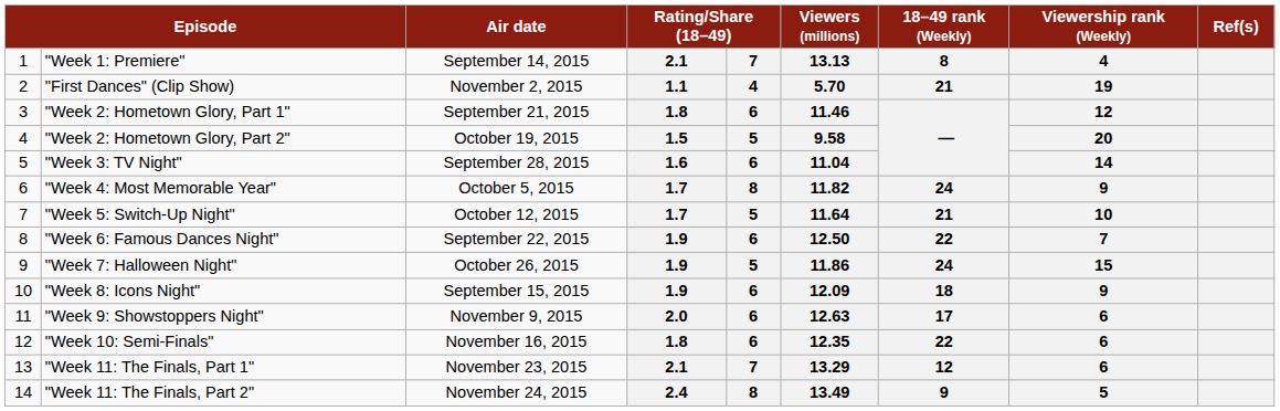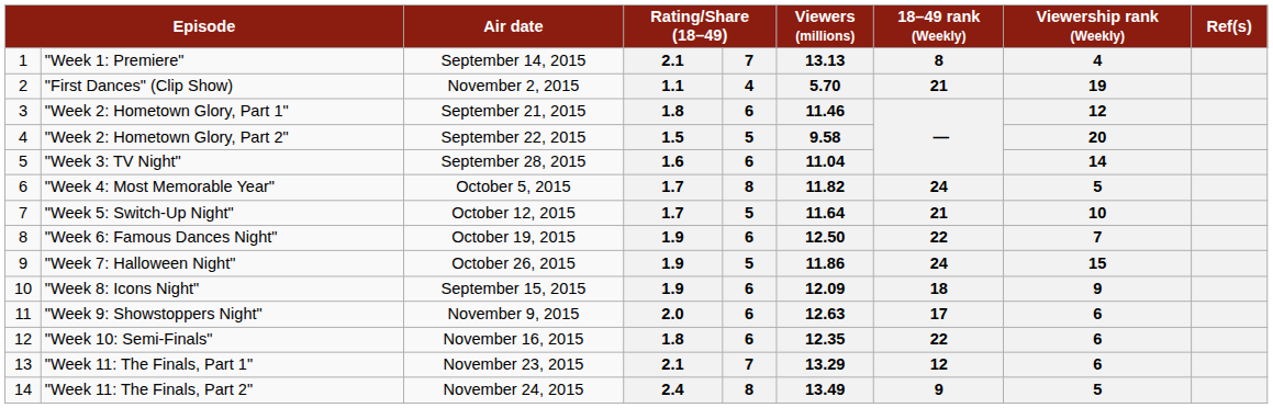 <table class="wikitable" style="text-align:center; font-size:100%; width: 100%">
 <tr>
 <th style="background:#8b1c10; color:white;" colspan="2">Episode</th>
 <th style="background:#8b1c10; color:white;">Air date</th>
 <th style="background:#8b1c10; color:white;" colspan="2">Rating/Share<br>(18–49)</th>
 <th style="background:#8b1c10; color:white;">Viewers<br><small>(millions)</small></th>
 <th style="background:#8b1c10; color:white;">18–49 rank<br><small>(Weekly)</small></th>
 <th style="background:#8b1c10; color:white;">Viewership rank<br><small>(Weekly)</small></th>
 <th style="background:#8b1c10; color:white;">Ref(s)</th>
 </tr>
 <tr>
 <td>1</td>
 <td style="text-align:left;">"Week 1: Premiere"</td>
 <td>September 14, 2015</td>
 <th>2.1</th>
 <th>7</th>
 <th>13.13</th>
 <th>8</th>
 <th>4</th>
 <th></th>
 </tr>
 <tr>
 <td>2</td>
 <td style="text-align:left;">"First Dances" (Clip Show)</td>
 <td>November 2, 2015</td>
 <th>1.1</th>
 <th>4</th>
 <th>5.70</th>
 <th>21</th>
 <th>19</th>
 <th></th>
 </tr>
 <tr>
 <td>3</td>
 <td style="text-align:left;">"Week 2: Hometown Glory, Part 1"</td>
 <td>September 21, 2015</td>
 <th>1.8</th>
 <th>6</th>
 <th>11.46</th>
 <th rowspan="3"> —</th>
 <th>12</th>
 <th></th>
 </tr>
 <tr>
 <td>4</td>
 <td style="text-align:left;">"Week 2: Hometown Glory, Part 2"</td>
-<td>October 19, 2015</td>
+<td>September 22, 2015</td>
 <th>1.5</th>
 <th>5</th>
 <th>9.58</th>
 <th>20</th>
 <th></th>
 </tr>
 <tr>
 <td>5</td>
 <td style="text-align:left;">"Week 3: TV Night"</td>
 <td>September 28, 2015</td>
 <th>1.6</th>
 <th>6</th>
 <th>11.04</th>
 <th>14</th>
 <th></th>
 </tr>
 <tr>
 <td>6</td>
 <td style="text-align:left;">"Week 4: Most Memorable Year"</td>
 <td>October 5, 2015</td>
 <th>1.7</th>
 <th>8</th>
 <th>11.82</th>
 <th>24</th>
-<th>9</th>
+<th>5</th>
 <th></th>
 </tr>
 <tr>
 <td>7</td>
 <td style="text-align:left;">"Week 5: Switch-Up Night"</td>
 <td>October 12, 2015</td>
 <th>1.7</th>
 <th>5</th>
 <th>11.64</th>
 <th>21</th>
 <th>10</th>
 <th></th>
 </tr>
 <tr>
 <td>8</td>
 <td style="text-align:left;">"Week 6: Famous Dances Night"</td>
-<td>September 22, 2015</td>
+<td>October 19, 2015</td>
 <th>1.9</th>
 <th>6</th>
 <th>12.50</th>
 <th>22</th>
 <th>7</th>
 <th></th>
 </tr>
 <tr>
 <td>9</td>
 <td style="text-align:left;">"Week 7: Halloween Night"</td>
 <td>October 26, 2015</td>
 <th>1.9</th>
 <th>5</th>
 <th>11.86</th>
 <th>24</th>
 <th>15</th>
 <th></th>
 </tr>
 <tr>
 <td>10</td>
 <td style="text-align:left;">"Week 8: Icons Night"</td>
 <td>September 15, 2015</td>
 <th>1.9</th>
 <th>6</th>
 <th>12.09</th>
 <th>18</th>
 <th>9</th>
 <th></th>
 </tr>
 <tr>
 <td>11</td>
 <td style="text-align:left;">"Week 9: Showstoppers Night"</td>
 <td>November 9, 2015</td>
 <th>2.0</th>
 <th>6</th>
 <th>12.63</th>
 <th>17</th>
 <th>6</th>
 <th></th>
 </tr>
 <tr>
 <td>12</td>
 <td style="text-align:left;">"Week 10: Semi-Finals"</td>
 <td>November 16, 2015</td>
 <th>1.8</th>
 <th>6</th>
 <th>12.35</th>
 <th>22</th>
 <th>6</th>
 <th></th>
 </tr>
 <tr>
 <td>13</td>
 <td style="text-align:left;">"Week 11: The Finals, Part 1"</td>
 <td>November 23, 2015</td>
 <th>2.1</th>
 <th>7</th>
 <th>13.29</th>
 <th>12</th>
 <th>6</th>
 <th></th>
 </tr>
 <tr>
 <td>14</td>
 <td style="text-align:left;">"Week 11: The Finals, Part 2"</td>
 <td>November 24, 2015</td>
 <th>2.4</th>
 <th>8</th>
 <th>13.49</th>
 <th>9</th>
 <th>5</th>
 <th></th>
 </tr>
 </table>
